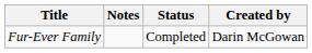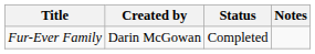 <table class="wikitable sortable">
 <tr>
 <th>Title</th>
+<th>Created by</th>
+<th>Status</th>
 <th>Notes</th>
-<th>Status</th>
-<th>Created by</th>
 </tr>
 <tr>
 <td><em>Fur-Ever Family</em></td>
+<td>Darin McGowan</td>
+<td>Completed</td>
 <td></td>
-<td>Completed</td>
-<td>Darin McGowan</td>
 </tr>
 </table>
